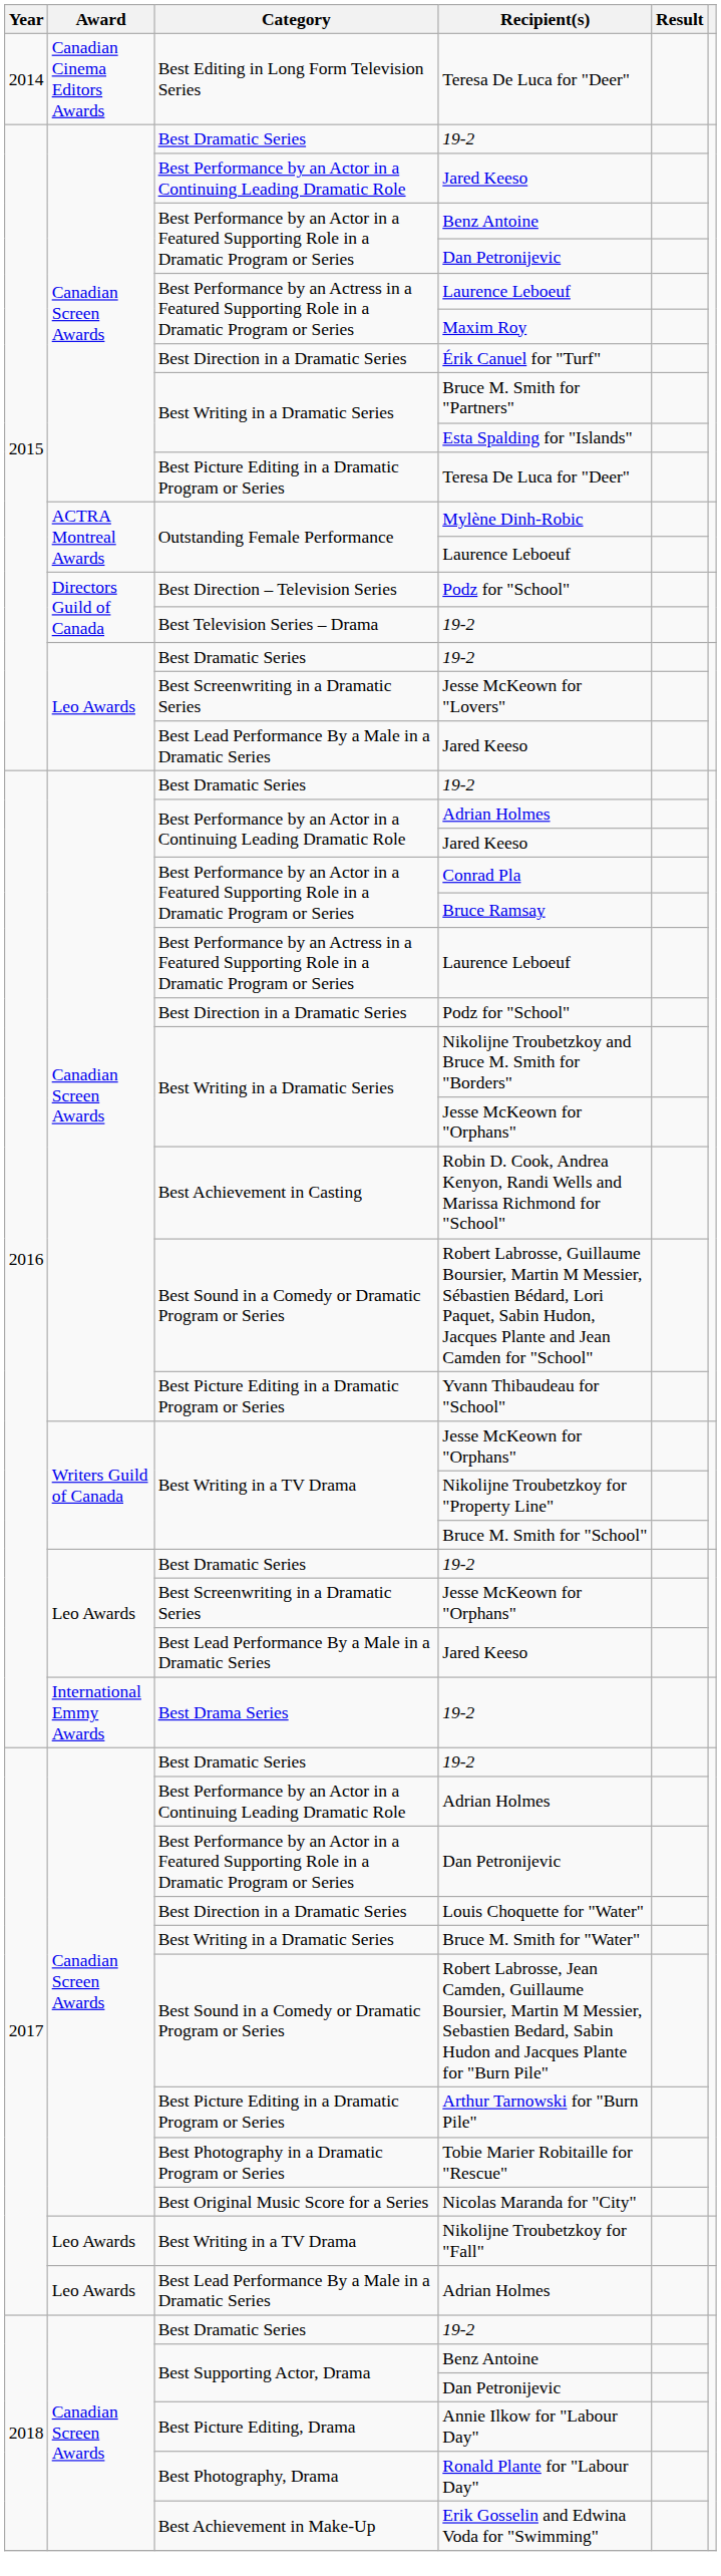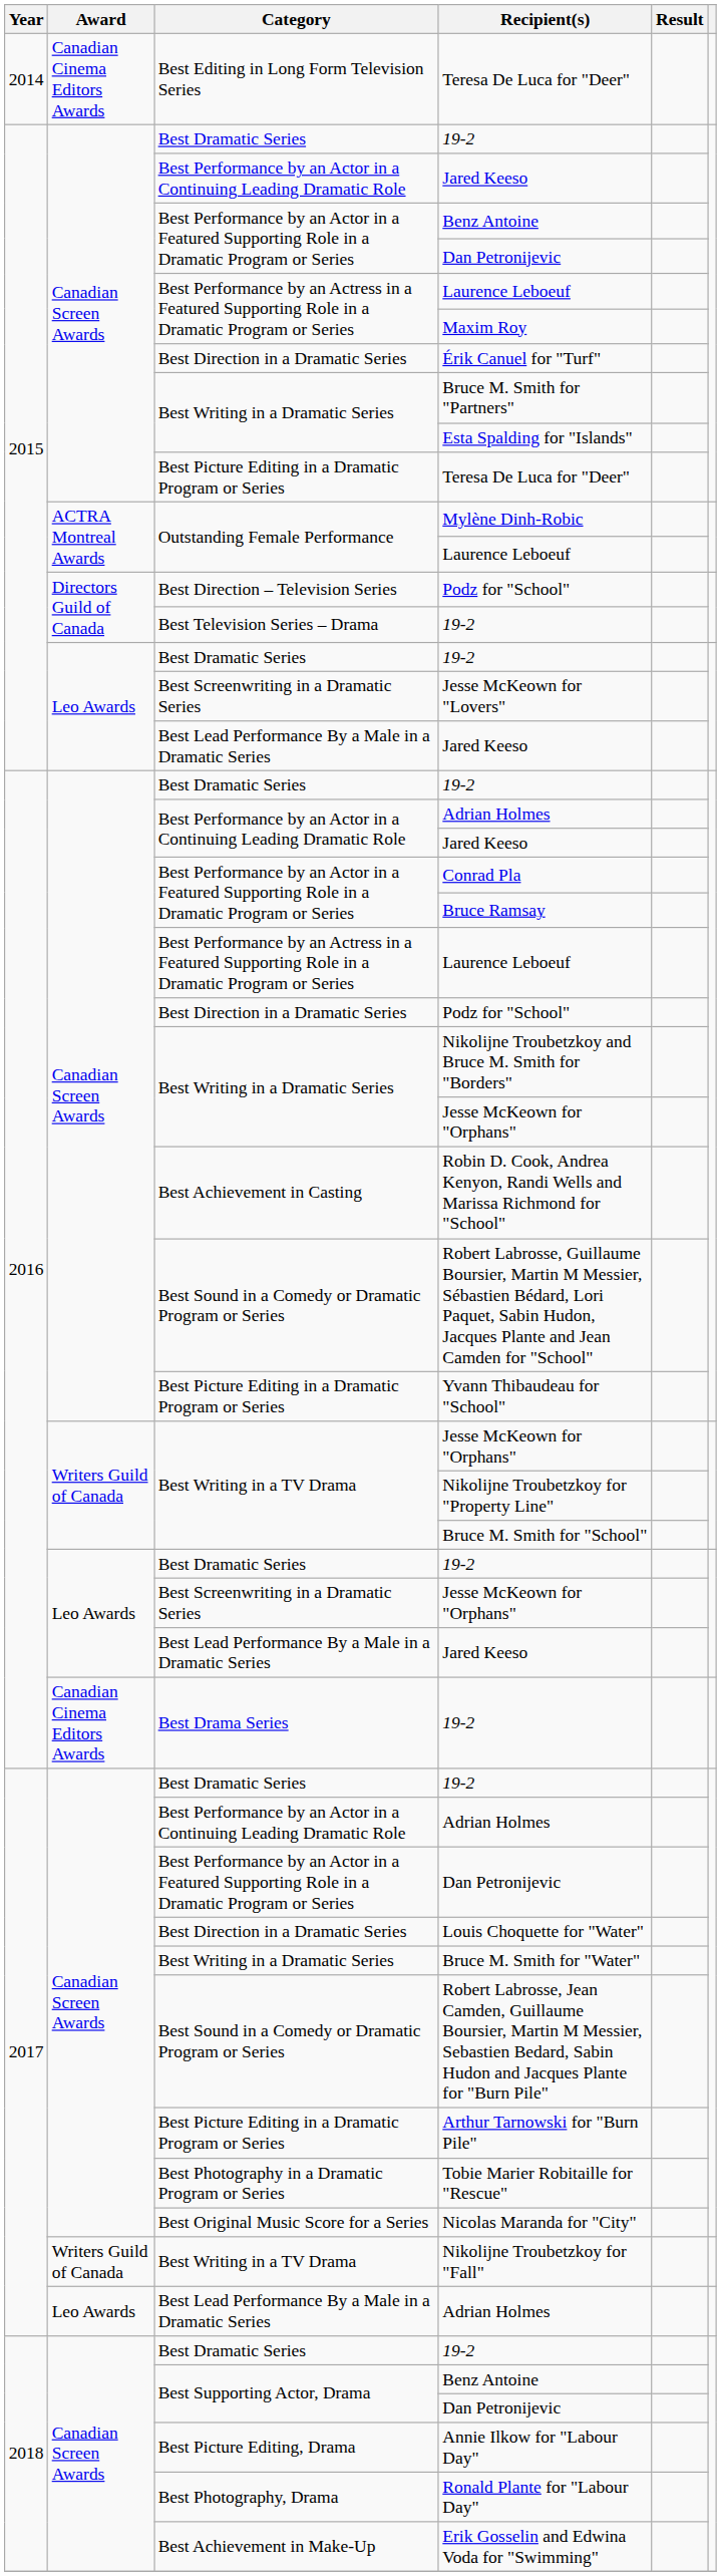 <table class="wikitable sortable plainrowheaders" style="font-size:95%; width:99%;">
 <tr>
 <th>Year</th>
 <th>Award</th>
 <th style="width:40%;">Category</th>
 <th style="width:30%;">Recipient(s)</th>
 <th>Result</th>
 <th scope="col" class="unsortable"></th>
 </tr>
 <tr>
 <td rowspan="1">2014</td>
 <td rowspan="1"><a href='#'>Canadian Cinema Editors Awards</a></td>
 <td>Best Editing in Long Form Television Series</td>
 <td>Teresa De Luca for "Deer"</td>
 <td></td>
 <td rowspan="1" style="text-align:center;"></td>
 </tr>
 <tr>
 <td rowspan="17">2015</td>
 <td rowspan="10"><a href='#'>Canadian Screen Awards</a></td>
 <td><a href='#'>Best Dramatic Series</a></td>
 <td><em>19-2</em></td>
 <td></td>
 <td rowspan="10" style="text-align:center;"></td>
 </tr>
 <tr>
 <td><a href='#'>Best Performance by an Actor in a Continuing Leading Dramatic Role</a></td>
 <td><a href='#'>Jared Keeso</a></td>
 <td></td>
 </tr>
 <tr>
 <td rowspan="2">Best Performance by an Actor in a Featured Supporting Role in a Dramatic Program or Series</td>
 <td><a href='#'>Benz Antoine</a></td>
 <td></td>
 </tr>
 <tr>
 <td><a href='#'>Dan Petronijevic</a></td>
 <td></td>
 </tr>
 <tr>
 <td rowspan="2">Best Performance by an Actress in a Featured Supporting Role in a Dramatic Program or Series</td>
 <td><a href='#'>Laurence Leboeuf</a></td>
 <td></td>
 </tr>
 <tr>
 <td><a href='#'>Maxim Roy</a></td>
 <td></td>
 </tr>
 <tr>
 <td>Best Direction in a Dramatic Series</td>
 <td><a href='#'>Érik Canuel</a> for "Turf"</td>
 <td></td>
 </tr>
 <tr>
 <td rowspan="2">Best Writing in a Dramatic Series</td>
 <td>Bruce M. Smith for "Partners"</td>
 <td></td>
 </tr>
 <tr>
 <td><a href='#'>Esta Spalding</a> for "Islands"</td>
 <td></td>
 </tr>
 <tr>
 <td>Best Picture Editing in a Dramatic Program or Series</td>
 <td>Teresa De Luca for "Deer"</td>
 <td></td>
 </tr>
 <tr>
 <td rowspan="2"><a href='#'>ACTRA Montreal Awards</a></td>
 <td rowspan="2">Outstanding Female Performance</td>
 <td><a href='#'>Mylène Dinh-Robic</a></td>
 <td></td>
 <td rowspan="2" style="text-align:center;"></td>
 </tr>
 <tr>
 <td>Laurence Leboeuf</td>
 <td></td>
 </tr>
 <tr>
 <td rowspan="2"><a href='#'>Directors Guild of Canada</a></td>
 <td>Best Direction – Television Series</td>
 <td><a href='#'>Podz</a> for "School"</td>
 <td></td>
 <td rowspan="2" style="text-align:center;"></td>
 </tr>
 <tr>
 <td>Best Television Series – Drama</td>
 <td><em>19-2</em></td>
 <td></td>
 </tr>
 <tr>
 <td rowspan="3"><a href='#'>Leo Awards</a></td>
 <td>Best Dramatic Series</td>
 <td><em>19-2</em></td>
 <td></td>
 <td rowspan="3" style="text-align:center;"></td>
 </tr>
 <tr>
 <td>Best Screenwriting in a Dramatic Series</td>
 <td>Jesse McKeown for "Lovers"</td>
 <td></td>
 </tr>
 <tr>
 <td>Best Lead Performance By a Male in a Dramatic Series</td>
 <td>Jared Keeso</td>
 <td></td>
 </tr>
 <tr>
 <td rowspan="19">2016</td>
 <td rowspan="12"><a href='#'>Canadian Screen Awards</a></td>
 <td>Best Dramatic Series</td>
 <td><em>19-2</em></td>
 <td></td>
 <td rowspan="12" style="text-align:center;"></td>
 </tr>
 <tr>
 <td rowspan="2">Best Performance by an Actor in a Continuing Leading Dramatic Role</td>
 <td><a href='#'>Adrian Holmes</a></td>
 <td></td>
 </tr>
 <tr>
 <td>Jared Keeso</td>
 <td></td>
 </tr>
 <tr>
 <td rowspan="2">Best Performance by an Actor in a Featured Supporting Role in a Dramatic Program or Series</td>
 <td><a href='#'>Conrad Pla</a></td>
 <td></td>
 </tr>
 <tr>
 <td><a href='#'>Bruce Ramsay</a></td>
 <td></td>
 </tr>
 <tr>
 <td>Best Performance by an Actress in a Featured Supporting Role in a Dramatic Program or Series</td>
 <td>Laurence Leboeuf</td>
 <td></td>
 </tr>
 <tr>
 <td>Best Direction in a Dramatic Series</td>
 <td>Podz for "School"</td>
 <td></td>
 </tr>
 <tr>
 <td rowspan="2">Best Writing in a Dramatic Series</td>
 <td>Nikolijne Troubetzkoy and Bruce M. Smith for "Borders"</td>
 <td></td>
 </tr>
 <tr>
 <td>Jesse McKeown for "Orphans"</td>
 <td></td>
 </tr>
 <tr>
 <td>Best Achievement in Casting</td>
 <td>Robin D. Cook, Andrea Kenyon, Randi Wells and Marissa Richmond for "School"</td>
 <td></td>
 </tr>
 <tr>
 <td>Best Sound in a Comedy or Dramatic Program or Series</td>
 <td>Robert Labrosse, Guillaume Boursier, Martin M Messier, Sébastien Bédard, Lori Paquet, Sabin Hudon, Jacques Plante and Jean Camden for "School"</td>
 <td></td>
 </tr>
 <tr>
 <td>Best Picture Editing in a Dramatic Program or Series</td>
 <td>Yvann Thibaudeau for "School"</td>
 <td></td>
 </tr>
 <tr>
 <td rowspan="3"><a href='#'>Writers Guild of Canada</a></td>
 <td rowspan="3">Best Writing in a TV Drama</td>
 <td>Jesse McKeown for "Orphans"</td>
 <td></td>
 <td rowspan="3" style="text-align:center;"></td>
 </tr>
 <tr>
 <td>Nikolijne Troubetzkoy for "Property Line"</td>
 <td></td>
 </tr>
 <tr>
 <td>Bruce M. Smith for "School"</td>
 <td></td>
 </tr>
 <tr>
 <td rowspan="3">Leo Awards</td>
 <td>Best Dramatic Series</td>
 <td><em>19-2</em></td>
 <td></td>
 <td rowspan="3" style="text-align:center;"></td>
 </tr>
 <tr>
 <td>Best Screenwriting in a Dramatic Series</td>
 <td>Jesse McKeown for "Orphans"</td>
 <td></td>
 </tr>
 <tr>
 <td>Best Lead Performance By a Male in a Dramatic Series</td>
 <td>Jared Keeso</td>
 <td></td>
 </tr>
 <tr>
-<td rowspan="1"><a href='#'>International Emmy Awards</a></td>
+<td rowspan="1"><a href='#'>Canadian Cinema Editors Awards</a></td>
 <td><a href='#'>Best Drama Series</a></td>
 <td><em>19-2</em></td>
 <td></td>
 <td rowspan="1" style="text-align:center;"></td>
 </tr>
 <tr>
 <td rowspan="11">2017</td>
 <td rowspan="9"><a href='#'>Canadian Screen Awards</a></td>
 <td>Best Dramatic Series</td>
 <td><em>19-2</em></td>
 <td></td>
 <td rowspan="9" style="text-align:center;"></td>
 </tr>
 <tr>
 <td>Best Performance by an Actor in a Continuing Leading Dramatic Role</td>
 <td>Adrian Holmes</td>
 <td></td>
 </tr>
 <tr>
 <td>Best Performance by an Actor in a Featured Supporting Role in a Dramatic Program or Series</td>
 <td>Dan Petronijevic</td>
 <td></td>
 </tr>
 <tr>
 <td>Best Direction in a Dramatic Series</td>
 <td>Louis Choquette for "Water"</td>
 <td></td>
 </tr>
 <tr>
 <td>Best Writing in a Dramatic Series</td>
 <td>Bruce M. Smith for "Water"</td>
 <td></td>
 </tr>
 <tr>
 <td>Best Sound in a Comedy or Dramatic Program or Series</td>
 <td>Robert Labrosse, Jean Camden, Guillaume Boursier, Martin M Messier, Sebastien Bedard, Sabin Hudon and Jacques Plante for "Burn Pile"</td>
 <td></td>
 </tr>
 <tr>
 <td>Best Picture Editing in a Dramatic Program or Series</td>
 <td><a href='#'>Arthur Tarnowski</a> for "Burn Pile"</td>
 <td></td>
 </tr>
 <tr>
 <td>Best Photography in a Dramatic Program or Series</td>
 <td>Tobie Marier Robitaille for "Rescue"</td>
 <td></td>
 </tr>
 <tr>
 <td>Best Original Music Score for a Series</td>
 <td>Nicolas Maranda for "City"</td>
 <td></td>
 </tr>
 <tr>
-<td rowspan="1">Leo Awards</td>
+<td rowspan="1">Writers Guild of Canada</td>
 <td>Best Writing in a TV Drama</td>
 <td>Nikolijne Troubetzkoy for "Fall"</td>
 <td></td>
 <td rowspan="1" style="text-align:center;"></td>
 </tr>
 <tr>
 <td rowspan="1">Leo Awards</td>
 <td>Best Lead Performance By a Male in a Dramatic Series</td>
 <td>Adrian Holmes</td>
 <td></td>
 <td rowspan="1" style="text-align:center;"></td>
 </tr>
 <tr>
 <td rowspan="6">2018</td>
 <td rowspan="6"><a href='#'>Canadian Screen Awards</a></td>
 <td>Best Dramatic Series</td>
 <td><em>19-2</em></td>
 <td></td>
 <td rowspan="6" style="text-align:center;"></td>
 </tr>
 <tr>
 <td rowspan="2">Best Supporting Actor, Drama</td>
 <td>Benz Antoine</td>
 <td></td>
 </tr>
 <tr>
 <td>Dan Petronijevic</td>
 <td></td>
 </tr>
 <tr>
 <td>Best Picture Editing, Drama</td>
 <td>Annie Ilkow for "Labour Day"</td>
 <td></td>
 </tr>
 <tr>
 <td>Best Photography, Drama</td>
 <td><a href='#'>Ronald Plante</a> for "Labour Day"</td>
 <td></td>
 </tr>
 <tr>
 <td>Best Achievement in Make-Up</td>
 <td><a href='#'>Erik Gosselin</a> and Edwina Voda for "Swimming"</td>
 <td></td>
 </tr>
 <tr>
 </tr>
 </table>
